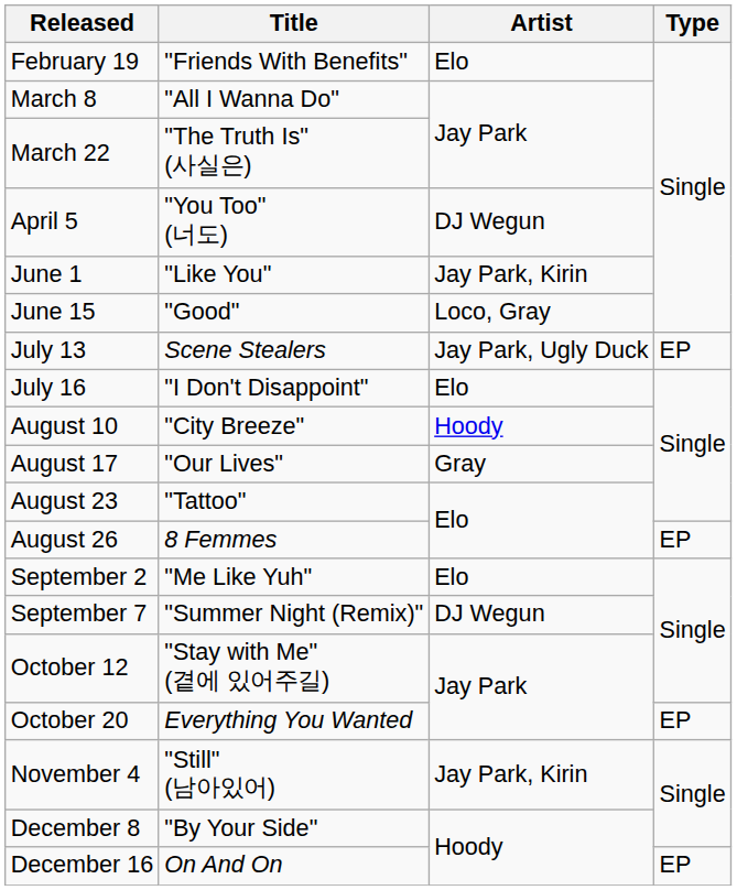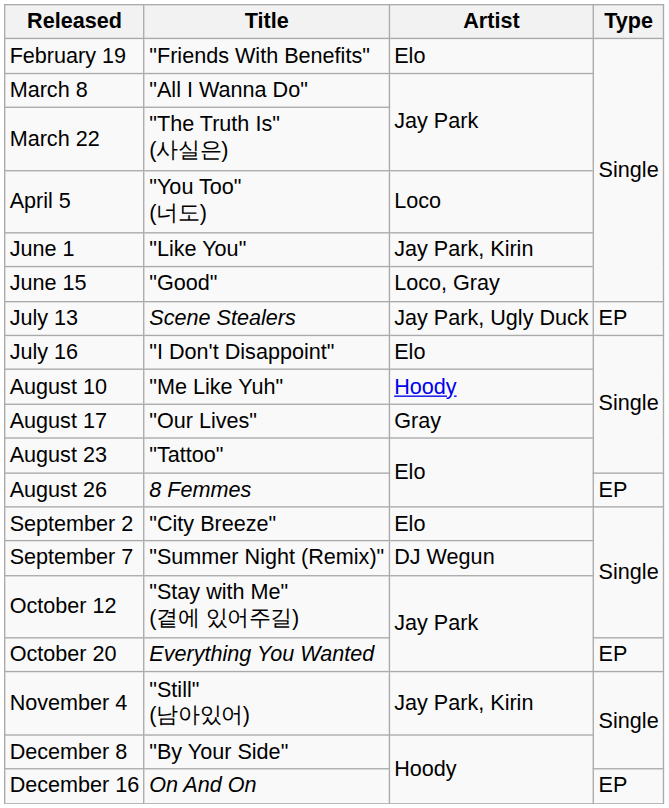 <table class="wikitable">
 <tr>
 <th>Released</th>
 <th>Title</th>
 <th>Artist</th>
 <th>Type</th>
 </tr>
 <tr>
 <td>February 19</td>
 <td>"Friends With Benefits"</td>
 <td>Elo</td>
 <td rowspan="6">Single</td>
 </tr>
 <tr>
 <td>March 8</td>
 <td>"All I Wanna Do"</td>
 <td rowspan="2">Jay Park</td>
 </tr>
 <tr>
 <td>March 22</td>
 <td>"The Truth Is"<br>(사실은)</td>
 </tr>
 <tr>
 <td>April 5</td>
 <td>"You Too"<br>(너도)</td>
-<td>DJ Wegun</td>
+<td>Loco</td>
 </tr>
 <tr>
 <td>June 1</td>
 <td>"Like You"</td>
 <td>Jay Park, Kirin</td>
 </tr>
 <tr>
 <td>June 15</td>
 <td>"Good"</td>
 <td>Loco, Gray</td>
 </tr>
 <tr>
 <td>July 13</td>
 <td><em>Scene Stealers</em></td>
 <td>Jay Park, Ugly Duck</td>
 <td>EP</td>
 </tr>
 <tr>
 <td>July 16</td>
 <td>"I Don't Disappoint"</td>
 <td>Elo</td>
 <td rowspan="4">Single</td>
 </tr>
 <tr>
 <td>August 10</td>
-<td>"City Breeze"</td>
+<td>"Me Like Yuh"</td>
 <td><a href='#'>Hoody</a></td>
 </tr>
 <tr>
 <td>August 17</td>
 <td>"Our Lives"</td>
 <td>Gray</td>
 </tr>
 <tr>
 <td>August 23</td>
 <td>"Tattoo"</td>
 <td rowspan="2">Elo</td>
 </tr>
 <tr>
 <td>August 26</td>
 <td><em>8 Femmes</em></td>
 <td>EP</td>
 </tr>
 <tr>
 <td>September 2</td>
-<td>"Me Like Yuh"</td>
+<td>"City Breeze"</td>
 <td>Elo</td>
 <td rowspan="3">Single</td>
 </tr>
 <tr>
 <td>September 7</td>
 <td>"Summer Night (Remix)"</td>
 <td>DJ Wegun</td>
 </tr>
 <tr>
 <td>October 12</td>
 <td>"Stay with Me"<br>(곁에 있어주길)</td>
 <td rowspan="2">Jay Park</td>
 </tr>
 <tr>
 <td>October 20</td>
 <td><em>Everything You Wanted</em></td>
 <td>EP</td>
 </tr>
 <tr>
 <td>November 4</td>
 <td>"Still"<br>(남아있어)</td>
 <td>Jay Park, Kirin</td>
 <td rowspan="2">Single</td>
 </tr>
 <tr>
 <td>December 8</td>
 <td>"By Your Side"</td>
 <td rowspan="2">Hoody</td>
 </tr>
 <tr>
 <td>December 16</td>
 <td><em>On And On</em></td>
 <td>EP</td>
 </tr>
 </table>
